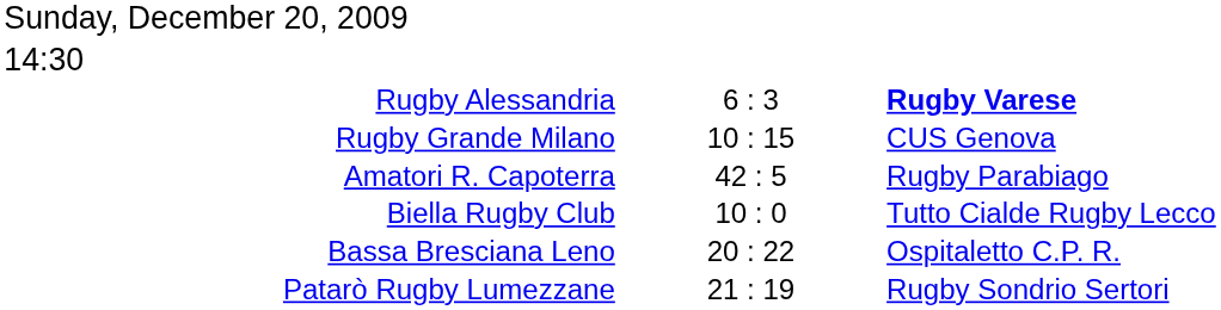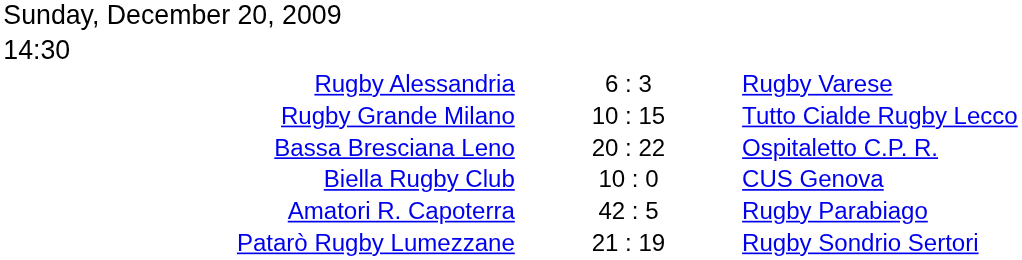 <table style="width:70%;" cellspacing="1">
 <tr>
 <th width=35%></th>
 <th width=15%></th>
 <th></th>
 </tr>
 <tr>
 <td>Sunday, December 20, 2009</td>
 </tr>
 <tr>
 <td>14:30</td>
 </tr>
 <tr style=font-size:90%>
 <td align=right><a href='#'>Rugby Alessandria</a></td>
 <td align=center>6 : 3</td>
-<td><strong><a href='#'>Rugby Varese</a></strong></td>
+<td><a href='#'>Rugby Varese</a></td>
 </tr>
 <tr style=font-size:90%>
 <td align=right><a href='#'>Rugby Grande Milano</a></td>
 <td align=center>10 : 15</td>
+<td><a href='#'>Tutto Cialde Rugby Lecco</a></td>
+</tr>
+<tr style=font-size:90%>
+<td align=right><a href='#'>Bassa Bresciana Leno</a></td>
+<td align=center>20 : 22</td>
+<td><a href='#'>Ospitaletto C.P. R.</a></td>
+</tr>
+<tr style=font-size:90%>
+<td align=right><a href='#'>Biella Rugby Club</a></td>
+<td align=center>10 : 0</td>
 <td><a href='#'>CUS Genova</a></td>
 </tr>
 <tr style=font-size:90%>
 <td align=right><a href='#'>Amatori R. Capoterra</a></td>
 <td align=center>42 : 5</td>
 <td><a href='#'>Rugby Parabiago</a></td>
 </tr>
 <tr style=font-size:90%>
-<td align=right><a href='#'>Biella Rugby Club</a></td>
-<td align=center>10 : 0</td>
-<td><a href='#'>Tutto Cialde Rugby Lecco</a></td>
-</tr>
-<tr style=font-size:90%>
-<td align=right><a href='#'>Bassa Bresciana Leno</a></td>
-<td align=center>20 : 22</td>
-<td><a href='#'>Ospitaletto C.P. R.</a></td>
-</tr>
-<tr style=font-size:90%>
 <td align=right><a href='#'>Patarò Rugby Lumezzane</a></td>
 <td align=center>21 : 19</td>
 <td><a href='#'>Rugby Sondrio Sertori</a></td>
 </tr>
 </table>
